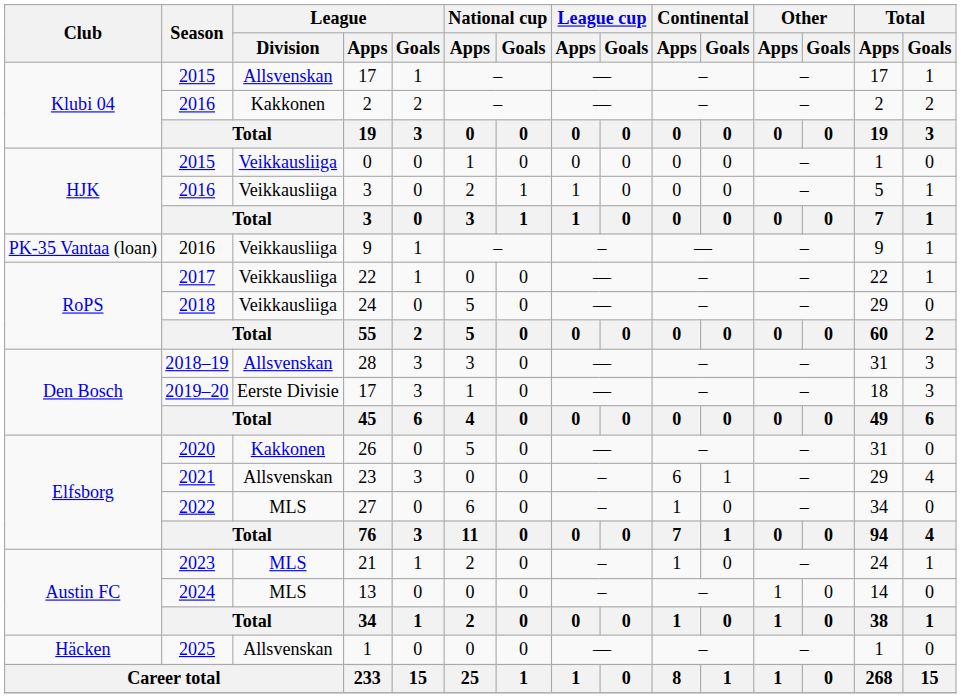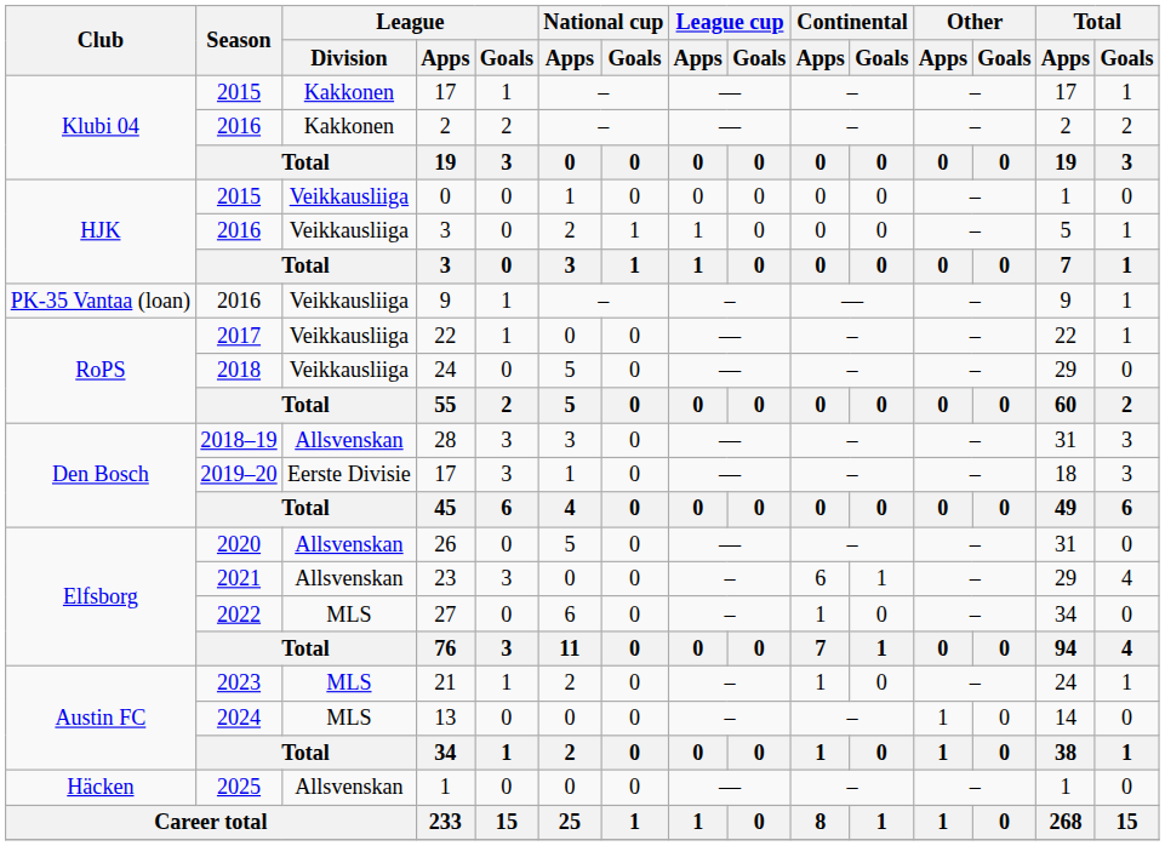 <table class="wikitable" style="text-align: center;">
 <tr>
 <th rowspan="2">Club</th>
 <th rowspan="2">Season</th>
 <th colspan="3">League</th>
 <th colspan="2">National cup</th>
 <th colspan="2"><a href='#'>League cup</a></th>
 <th colspan="2">Continental</th>
 <th colspan="2">Other</th>
 <th colspan="2">Total</th>
 </tr>
 <tr>
 <th>Division</th>
 <th>Apps</th>
 <th>Goals</th>
 <th>Apps</th>
 <th>Goals</th>
 <th>Apps</th>
 <th>Goals</th>
 <th>Apps</th>
 <th>Goals</th>
 <th>Apps</th>
 <th>Goals</th>
 <th>Apps</th>
 <th>Goals</th>
 </tr>
 <tr>
 <td rowspan="3"><a href='#'>Klubi 04</a></td>
 <td><a href='#'>2015</a></td>
-<td><a href='#'>Allsvenskan</a></td>
+<td><a href='#'>Kakkonen</a></td>
 <td>17</td>
 <td>1</td>
 <td colspan=2>–</td>
 <td colspan="2">—</td>
 <td colspan=2>–</td>
 <td colspan=2>–</td>
 <td>17</td>
 <td>1</td>
 </tr>
 <tr>
 <td><a href='#'>2016</a></td>
 <td>Kakkonen</td>
 <td>2</td>
 <td>2</td>
 <td colspan=2>–</td>
 <td colspan="2">—</td>
 <td colspan=2>–</td>
 <td colspan=2>–</td>
 <td>2</td>
 <td>2</td>
 </tr>
 <tr>
 <th colspan="2">Total</th>
 <th>19</th>
 <th>3</th>
 <th>0</th>
 <th>0</th>
 <th>0</th>
 <th>0</th>
 <th>0</th>
 <th>0</th>
 <th>0</th>
 <th>0</th>
 <th>19</th>
 <th>3</th>
 </tr>
 <tr>
 <td rowspan="3"><a href='#'>HJK</a></td>
 <td><a href='#'>2015</a></td>
 <td><a href='#'>Veikkausliiga</a></td>
 <td>0</td>
 <td>0</td>
 <td>1</td>
 <td>0</td>
 <td>0</td>
 <td>0</td>
 <td>0</td>
 <td>0</td>
 <td colspan=2>–</td>
 <td>1</td>
 <td>0</td>
 </tr>
 <tr>
 <td><a href='#'>2016</a></td>
 <td>Veikkausliiga</td>
 <td>3</td>
 <td>0</td>
 <td>2</td>
 <td>1</td>
 <td>1</td>
 <td>0</td>
 <td>0</td>
 <td>0</td>
 <td colspan=2>–</td>
 <td>5</td>
 <td>1</td>
 </tr>
 <tr>
 <th colspan="2">Total</th>
 <th>3</th>
 <th>0</th>
 <th>3</th>
 <th>1</th>
 <th>1</th>
 <th>0</th>
 <th>0</th>
 <th>0</th>
 <th>0</th>
 <th>0</th>
 <th>7</th>
 <th>1</th>
 </tr>
 <tr>
 <td rowspan="1"><a href='#'>PK-35 Vantaa</a> (loan)</td>
 <td 2016 Veikkausliiga>2016</td>
 <td>Veikkausliiga</td>
 <td>9</td>
 <td>1</td>
 <td colspan=2>–</td>
 <td colspan=2>–</td>
 <td colspan="2">—</td>
 <td colspan=2>–</td>
 <td>9</td>
 <td>1</td>
 </tr>
 <tr>
 <td rowspan="3"><a href='#'>RoPS</a></td>
 <td><a href='#'>2017</a></td>
 <td>Veikkausliiga</td>
 <td>22</td>
 <td>1</td>
 <td>0</td>
 <td>0</td>
 <td colspan="2">—</td>
 <td colspan=2>–</td>
 <td colspan=2>–</td>
 <td>22</td>
 <td>1</td>
 </tr>
 <tr>
 <td><a href='#'>2018</a></td>
 <td>Veikkausliiga</td>
 <td>24</td>
 <td>0</td>
 <td>5</td>
 <td>0</td>
 <td colspan="2">—</td>
 <td colspan=2>–</td>
 <td colspan=2>–</td>
 <td>29</td>
 <td>0</td>
 </tr>
 <tr>
 <th colspan="2">Total</th>
 <th>55</th>
 <th>2</th>
 <th>5</th>
 <th>0</th>
 <th>0</th>
 <th>0</th>
 <th>0</th>
 <th>0</th>
 <th>0</th>
 <th>0</th>
 <th>60</th>
 <th>2</th>
 </tr>
 <tr>
 <td rowspan="3"><a href='#'>Den Bosch</a></td>
 <td><a href='#'>2018–19</a></td>
 <td><a href='#'>Allsvenskan</a></td>
 <td>28</td>
 <td>3</td>
 <td>3</td>
 <td>0</td>
 <td colspan="2">—</td>
 <td colspan=2>–</td>
 <td colspan=2>–</td>
 <td>31</td>
 <td>3</td>
 </tr>
 <tr>
 <td><a href='#'>2019–20</a></td>
 <td>Eerste Divisie</td>
 <td>17</td>
 <td>3</td>
 <td>1</td>
 <td>0</td>
 <td colspan="2">—</td>
 <td colspan=2>–</td>
 <td colspan=2>–</td>
 <td>18</td>
 <td>3</td>
 </tr>
 <tr>
 <th colspan="2">Total</th>
 <th>45</th>
 <th>6</th>
 <th>4</th>
 <th>0</th>
 <th>0</th>
 <th>0</th>
 <th>0</th>
 <th>0</th>
 <th>0</th>
 <th>0</th>
 <th>49</th>
 <th>6</th>
 </tr>
 <tr>
 <td rowspan="4"><a href='#'>Elfsborg</a></td>
 <td><a href='#'>2020</a></td>
-<td><a href='#'>Kakkonen</a></td>
+<td><a href='#'>Allsvenskan</a></td>
 <td>26</td>
 <td>0</td>
 <td>5</td>
 <td>0</td>
 <td colspan="2">—</td>
 <td colspan=2>–</td>
 <td colspan=2>–</td>
 <td>31</td>
 <td>0</td>
 </tr>
 <tr>
 <td><a href='#'>2021</a></td>
 <td>Allsvenskan</td>
 <td>23</td>
 <td>3</td>
 <td>0</td>
 <td>0</td>
 <td colspan=2>–</td>
 <td>6</td>
 <td>1</td>
 <td colspan=2>–</td>
 <td>29</td>
 <td>4</td>
 </tr>
 <tr>
 <td><a href='#'>2022</a></td>
 <td>MLS</td>
 <td>27</td>
 <td>0</td>
 <td>6</td>
 <td>0</td>
 <td colspan=2>–</td>
 <td>1</td>
 <td>0</td>
 <td colspan=2>–</td>
 <td>34</td>
 <td>0</td>
 </tr>
 <tr>
 <th colspan="2">Total</th>
 <th>76</th>
 <th>3</th>
 <th>11</th>
 <th>0</th>
 <th>0</th>
 <th>0</th>
 <th>7</th>
 <th>1</th>
 <th>0</th>
 <th>0</th>
 <th>94</th>
 <th>4</th>
 </tr>
 <tr>
 <td rowspan="3"><a href='#'>Austin FC</a></td>
 <td><a href='#'>2023</a></td>
 <td><a href='#'>MLS</a></td>
 <td>21</td>
 <td>1</td>
 <td>2</td>
 <td>0</td>
 <td colspan=2>–</td>
 <td>1</td>
 <td>0</td>
 <td colspan=2>–</td>
 <td>24</td>
 <td>1</td>
 </tr>
 <tr>
 <td><a href='#'>2024</a></td>
 <td>MLS</td>
 <td>13</td>
 <td>0</td>
 <td>0</td>
 <td>0</td>
 <td colspan=2>–</td>
 <td colspan=2>–</td>
 <td>1</td>
 <td>0</td>
 <td>14</td>
 <td>0</td>
 </tr>
 <tr>
 <th colspan="2">Total</th>
 <th>34</th>
 <th>1</th>
 <th>2</th>
 <th>0</th>
 <th>0</th>
 <th>0</th>
 <th>1</th>
 <th>0</th>
 <th>1</th>
 <th>0</th>
 <th>38</th>
 <th>1</th>
 </tr>
 <tr>
 <td rowspan="1"><a href='#'>Häcken</a></td>
 <td><a href='#'>2025</a></td>
 <td>Allsvenskan</td>
 <td>1</td>
 <td>0</td>
 <td>0</td>
 <td>0</td>
 <td colspan="2">—</td>
 <td colspan=2>–</td>
 <td colspan=2>–</td>
 <td>1</td>
 <td>0</td>
 </tr>
 <tr>
 <th colspan="3">Career total</th>
 <th>233</th>
 <th>15</th>
 <th>25</th>
 <th>1</th>
 <th>1</th>
 <th>0</th>
 <th>8</th>
 <th>1</th>
 <th>1</th>
 <th>0</th>
 <th>268</th>
 <th>15</th>
 </tr>
 <tr>
 </tr>
 </table>
